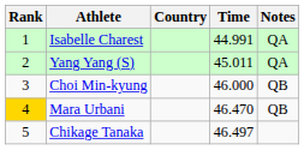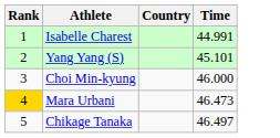 <table class="wikitable" style="text-align:center">
 <tr>
 <th>Rank</th>
 <th>Athlete</th>
 <th>Country</th>
 <th>Time</th>
-<th>Notes</th>
 </tr>
 <tr bgcolor=ccffcc>
 <td>1</td>
 <td align=left><a href='#'>Isabelle Charest</a></td>
 <td align=left></td>
 <td>44.991</td>
-<td>QA </td>
 </tr>
 <tr bgcolor=ccffcc>
 <td>2</td>
 <td align=left><a href='#'>Yang Yang (S)</a></td>
 <td align=left></td>
-<td>45.011</td>
-<td>QA</td>
+<td>45.101</td>
 </tr>
 <tr>
 <td>3</td>
 <td align=left><a href='#'>Choi Min-kyung</a></td>
 <td align=left></td>
 <td>46.000</td>
-<td>QB</td>
 </tr>
 <tr>
 <td style="background: gold;">4</td>
 <td align=left><a href='#'>Mara Urbani</a></td>
 <td align=left></td>
-<td>46.470</td>
-<td>QB</td>
+<td>46.473</td>
 </tr>
 <tr>
 <td>5</td>
 <td align=left><a href='#'>Chikage Tanaka</a></td>
 <td align=left></td>
 <td>46.497</td>
-<td></td>
 </tr>
 </table>
